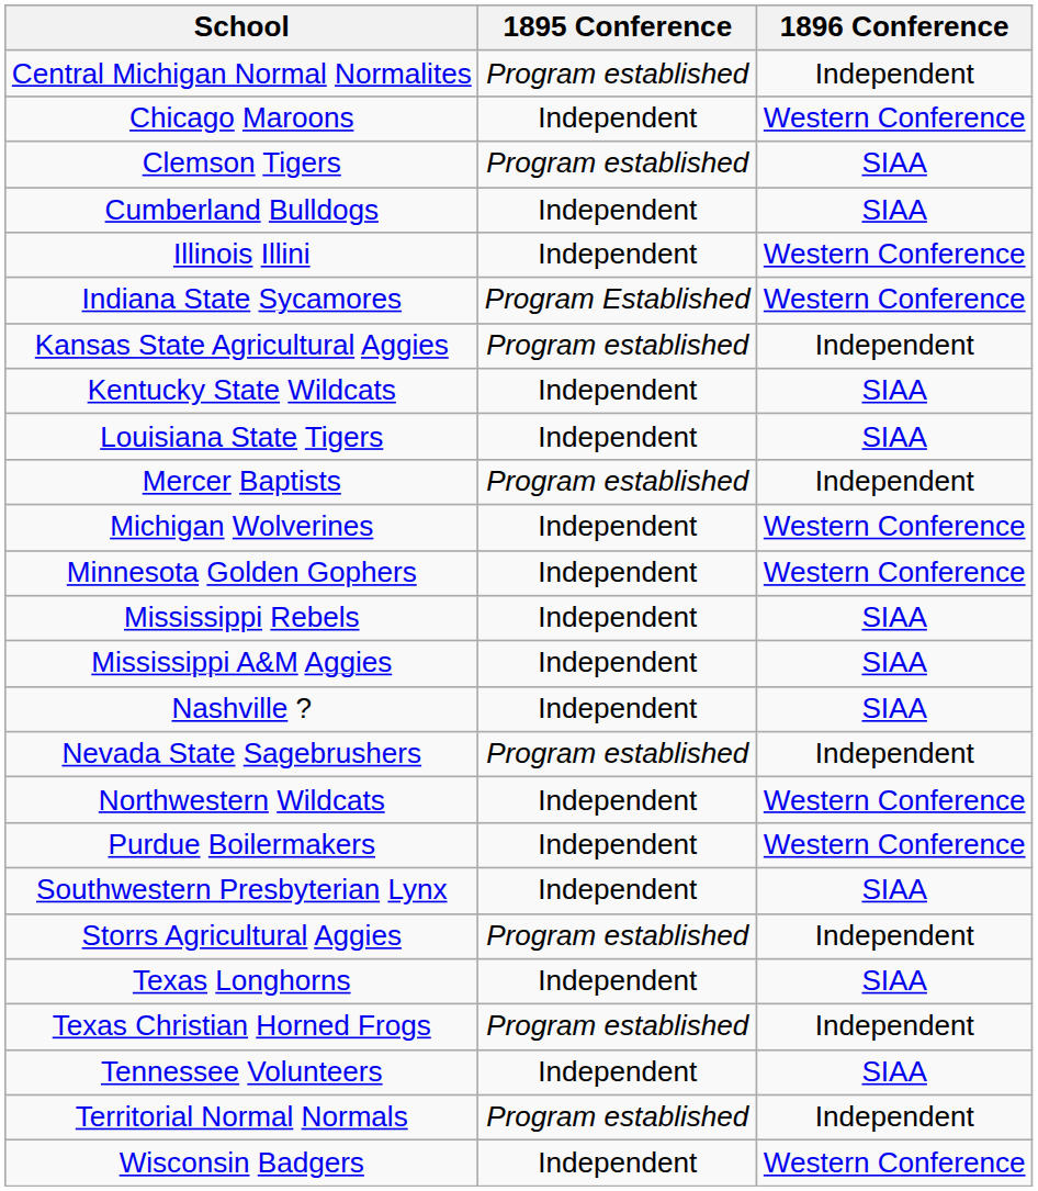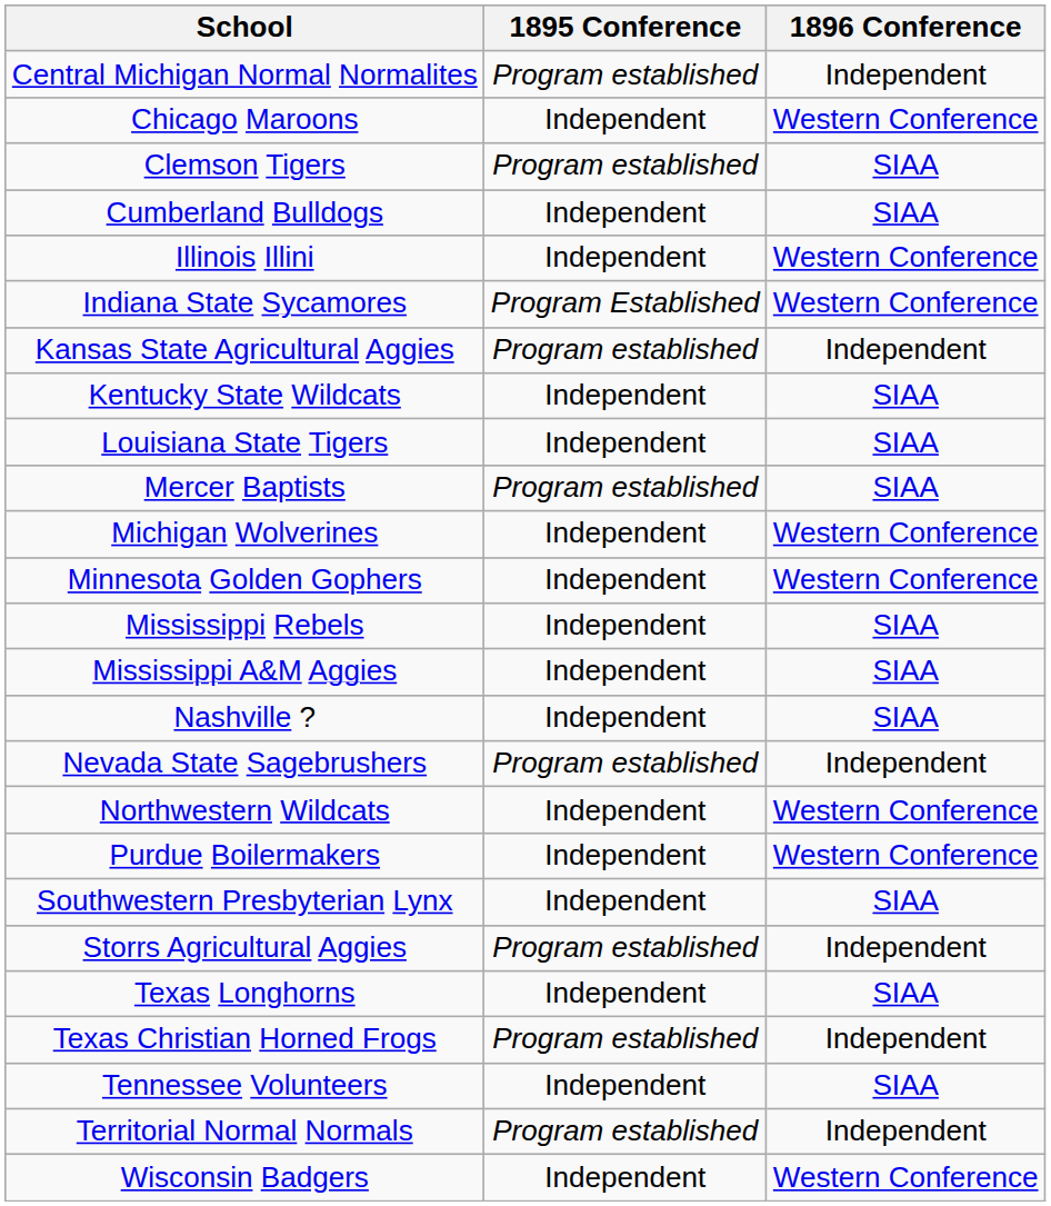 <table class="wikitable sortable">
 <tr>
 <th>School</th>
 <th>1895 Conference</th>
 <th>1896 Conference</th>
 </tr>
 <tr style="text-align:center;">
 <td><a href='#'>Central Michigan Normal</a> <a href='#'>Normalites</a></td>
 <td><em>Program established</em></td>
 <td>Independent</td>
 </tr>
 <tr style="text-align:center;">
 <td><a href='#'>Chicago</a> <a href='#'>Maroons</a></td>
 <td>Independent</td>
 <td><a href='#'>Western Conference</a></td>
 </tr>
 <tr style="text-align:center;">
 <td><a href='#'>Clemson</a> <a href='#'>Tigers</a></td>
 <td><em>Program established</em></td>
 <td><a href='#'>SIAA</a></td>
 </tr>
 <tr style="text-align:center;">
 <td><a href='#'>Cumberland</a> <a href='#'>Bulldogs</a></td>
 <td>Independent</td>
 <td><a href='#'>SIAA</a></td>
 </tr>
 <tr style="text-align:center;">
 <td><a href='#'>Illinois</a> <a href='#'>Illini</a></td>
 <td>Independent</td>
 <td><a href='#'>Western Conference</a></td>
 </tr>
 <tr style="text-align:center;">
 <td><a href='#'>Indiana State</a> <a href='#'>Sycamores</a></td>
 <td><em>Program Established</em></td>
 <td><a href='#'>Western Conference</a></td>
 </tr>
 <tr style="text-align:center;">
 <td><a href='#'>Kansas State Agricultural</a> <a href='#'>Aggies</a></td>
 <td><em>Program established</em></td>
 <td>Independent</td>
 </tr>
 <tr style="text-align:center;">
 <td><a href='#'>Kentucky State</a> <a href='#'>Wildcats</a></td>
 <td>Independent</td>
 <td><a href='#'>SIAA</a></td>
 </tr>
 <tr style="text-align:center;">
 <td><a href='#'>Louisiana State</a> <a href='#'>Tigers</a></td>
 <td>Independent</td>
 <td><a href='#'>SIAA</a></td>
 </tr>
 <tr style="text-align:center;">
 <td><a href='#'>Mercer</a> <a href='#'>Baptists</a></td>
 <td><em>Program established</em></td>
-<td>Independent</td>
+<td><a href='#'>SIAA</a></td>
 </tr>
 <tr style="text-align:center;">
 <td><a href='#'>Michigan</a> <a href='#'>Wolverines</a></td>
 <td>Independent</td>
 <td><a href='#'>Western Conference</a></td>
 </tr>
 <tr style="text-align:center;">
 <td><a href='#'>Minnesota</a> <a href='#'>Golden Gophers</a></td>
 <td>Independent</td>
 <td><a href='#'>Western Conference</a></td>
 </tr>
 <tr style="text-align:center;">
 <td><a href='#'>Mississippi</a> <a href='#'>Rebels</a></td>
 <td>Independent</td>
 <td><a href='#'>SIAA</a></td>
 </tr>
 <tr style="text-align:center;">
 <td><a href='#'>Mississippi A&M</a> <a href='#'>Aggies</a></td>
 <td>Independent</td>
 <td><a href='#'>SIAA</a></td>
 </tr>
 <tr style="text-align:center;">
 <td><a href='#'>Nashville</a> ?</td>
 <td>Independent</td>
 <td><a href='#'>SIAA</a></td>
 </tr>
 <tr style="text-align:center;">
 <td><a href='#'>Nevada State</a> <a href='#'>Sagebrushers</a></td>
 <td><em>Program established</em></td>
 <td>Independent</td>
 </tr>
 <tr style="text-align:center;">
 <td><a href='#'>Northwestern</a> <a href='#'>Wildcats</a></td>
 <td>Independent</td>
 <td><a href='#'>Western Conference</a></td>
 </tr>
 <tr style="text-align:center;">
 <td><a href='#'>Purdue</a> <a href='#'>Boilermakers</a></td>
 <td>Independent</td>
 <td><a href='#'>Western Conference</a></td>
 </tr>
 <tr style="text-align:center;">
 <td><a href='#'>Southwestern Presbyterian</a> <a href='#'>Lynx</a></td>
 <td>Independent</td>
 <td><a href='#'>SIAA</a></td>
 </tr>
 <tr style="text-align:center;">
 <td><a href='#'>Storrs Agricultural</a> <a href='#'>Aggies</a></td>
 <td><em>Program established</em></td>
 <td>Independent</td>
 </tr>
 <tr style="text-align:center;">
 <td><a href='#'>Texas</a> <a href='#'>Longhorns</a></td>
 <td>Independent</td>
 <td><a href='#'>SIAA</a></td>
 </tr>
 <tr style="text-align:center;">
 <td><a href='#'>Texas Christian</a> <a href='#'>Horned Frogs</a></td>
 <td><em>Program established</em></td>
 <td>Independent</td>
 </tr>
 <tr style="text-align:center;">
 <td><a href='#'>Tennessee</a> <a href='#'>Volunteers</a></td>
 <td>Independent</td>
 <td><a href='#'>SIAA</a></td>
 </tr>
 <tr style="text-align:center;">
 <td><a href='#'>Territorial Normal</a> <a href='#'>Normals</a></td>
 <td><em>Program established</em></td>
 <td>Independent</td>
 </tr>
 <tr style="text-align:center;">
 <td><a href='#'>Wisconsin</a> <a href='#'>Badgers</a></td>
 <td>Independent</td>
 <td><a href='#'>Western Conference</a></td>
 </tr>
 </table>
